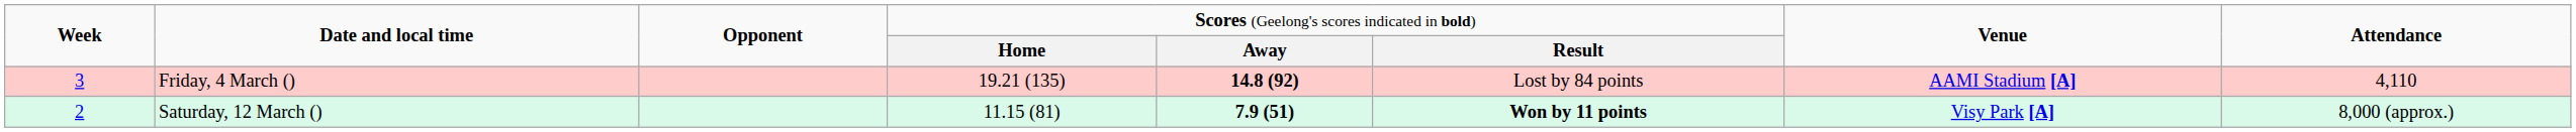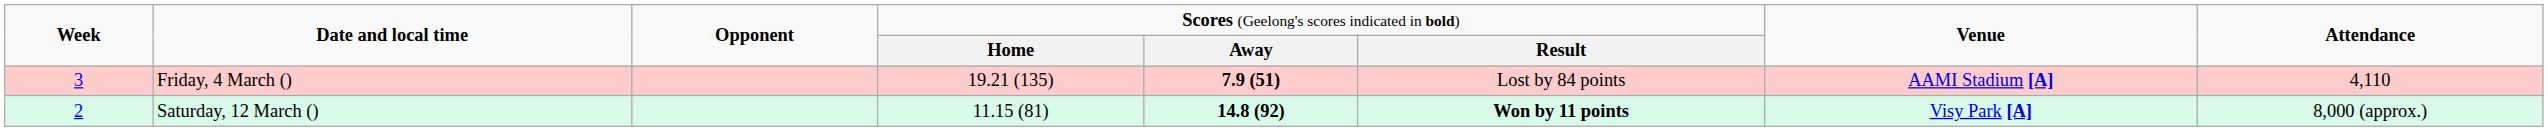 <table class="wikitable" style="font-size:90%; text-align:center; width: 100%; margin-left: auto; margin-right: auto;">
 <tr>
 <td rowspan=2><strong>Week</strong></td>
 <td rowspan=2><strong>Date and local time</strong></td>
 <td rowspan=2><strong>Opponent</strong></td>
 <td colspan=3><strong>Scores</strong> <small>(Geelong's scores indicated in <strong>bold</strong>)</small></td>
 <td rowspan=2><strong>Venue</strong></td>
 <td rowspan=2><strong>Attendance</strong></td>
 </tr>
 <tr>
 <th>Home</th>
 <th>Away</th>
 <th>Result</th>
 </tr>
 <tr style="background:#fcc;">
 <td><a href='#'>3</a></td>
 <td align=left>Friday, 4 March ()</td>
 <td align=left></td>
 <td>19.21 (135)</td>
-<td><strong>14.8 (92)</strong></td>
+<td><strong>7.9 (51)</strong></td>
 <td>Lost by 84 points</td>
 <td><a href='#'>AAMI Stadium</a> <span></span><a href='#'><strong>[A]</strong></a></td>
 <td>4,110</td>
 </tr>
 <tr style="background:#d9f9e9;">
 <td><a href='#'>2</a></td>
 <td align=left>Saturday, 12 March ()</td>
 <td align=left></td>
 <td>11.15 (81)</td>
-<td><strong>7.9 (51)</strong></td>
+<td><strong>14.8 (92)</strong></td>
 <td><strong>Won by 11 points</strong></td>
 <td><a href='#'>Visy Park</a> <span></span><a href='#'><strong>[A]</strong></a></td>
 <td>8,000 (approx.)</td>
 </tr>
 </table>
